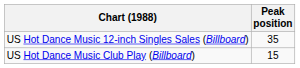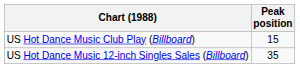 <table class="wikitable sortable">
 <tr>
 <th>Chart (1988)</th>
 <th>Peak<br>position</th>
 </tr>
 <tr>
+<td align="left">US <a href='#'>Hot Dance Music Club Play</a> (<em><a href='#'>Billboard</a></em>)</td>
+<td style="text-align:center;">15</td>
+</tr>
+<tr>
 <td align="left">US <a href='#'>Hot Dance Music 12-inch Singles Sales</a> (<em><a href='#'>Billboard</a></em>)</td>
 <td style="text-align:center;">35</td>
 </tr>
-<tr>
-<td align="left">US <a href='#'>Hot Dance Music Club Play</a> (<em><a href='#'>Billboard</a></em>)</td>
-<td style="text-align:center;">15</td>
-</tr>
 </table>
